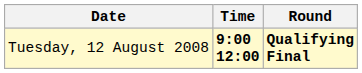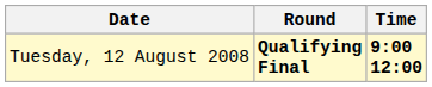 <table class="wikitable">
 <tr>
 <th>Date</th>
+<th>Round</th>
 <th>Time</th>
-<th>Round</th>
 </tr>
 <tr style=background:lemonchiffon>
 <td>Tuesday, 12 August 2008</td>
+<td><strong>Qualifying</strong><br><strong>Final</strong></td>
 <td><strong>9:00</strong><br><strong>12:00</strong></td>
-<td><strong>Qualifying</strong><br><strong>Final</strong></td>
 </tr>
 </table>
